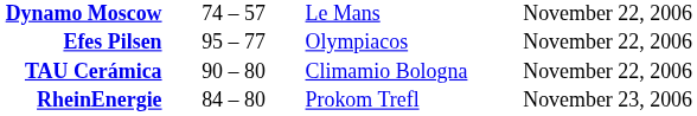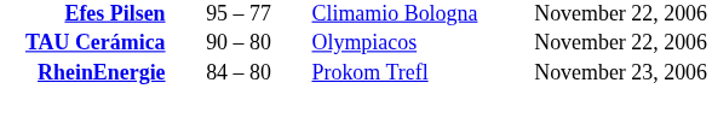 <table style="text-align:center">
 <tr>
 <th width=160></th>
 <th width=100></th>
 <th width=160></th>
 <th width=200></th>
 </tr>
 <tr>
-<td align=right><strong><a href='#'>Dynamo Moscow</a></strong> </td>
-<td>74 – 57</td>
-<td align=left> <a href='#'>Le Mans</a></td>
-<td align=left>November 22, 2006</td>
-</tr>
-<tr>
 <td align=right><strong><a href='#'>Efes Pilsen</a></strong> </td>
 <td>95 – 77</td>
-<td align=left> <a href='#'>Olympiacos</a></td>
+<td align=left> <a href='#'>Climamio Bologna</a></td>
 <td align=left>November 22, 2006</td>
 </tr>
 <tr>
 <td align=right><strong><a href='#'>TAU Cerámica</a></strong> </td>
 <td>90 – 80</td>
-<td align=left> <a href='#'>Climamio Bologna</a></td>
+<td align=left> <a href='#'>Olympiacos</a></td>
 <td align=left>November 22, 2006</td>
 </tr>
 <tr>
 <td align=right><strong><a href='#'>RheinEnergie</a></strong> </td>
 <td>84 – 80</td>
 <td align=left> <a href='#'>Prokom Trefl</a></td>
 <td align=left>November 23, 2006</td>
 </tr>
 </table>
